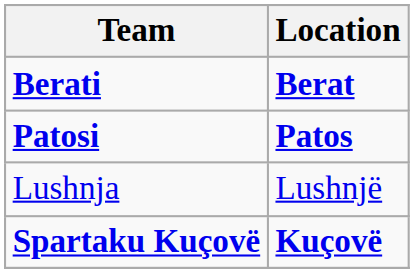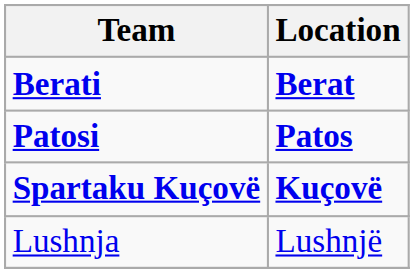 <table class="wikitable sortable">
 <tr>
 <th>Team</th>
 <th>Location</th>
 </tr>
 <tr>
 <td><strong><a href='#'>Berati</a></strong></td>
 <td><strong><a href='#'>Berat</a></strong></td>
 </tr>
 <tr>
 <td><strong><a href='#'>Patosi</a></strong></td>
 <td><strong><a href='#'>Patos</a></strong></td>
 </tr>
 <tr>
+<td><strong><a href='#'>Spartaku Kuçovë</a></strong></td>
+<td><strong><a href='#'>Kuçovë</a></strong></td>
+</tr>
+<tr>
 <td><a href='#'>Lushnja</a></td>
 <td><a href='#'>Lushnjë</a></td>
 </tr>
 <tr>
-<td><strong><a href='#'>Spartaku Kuçovë</a></strong></td>
-<td><strong><a href='#'>Kuçovë</a></strong></td>
-</tr>
-<tr>
 </tr>
 </table>
